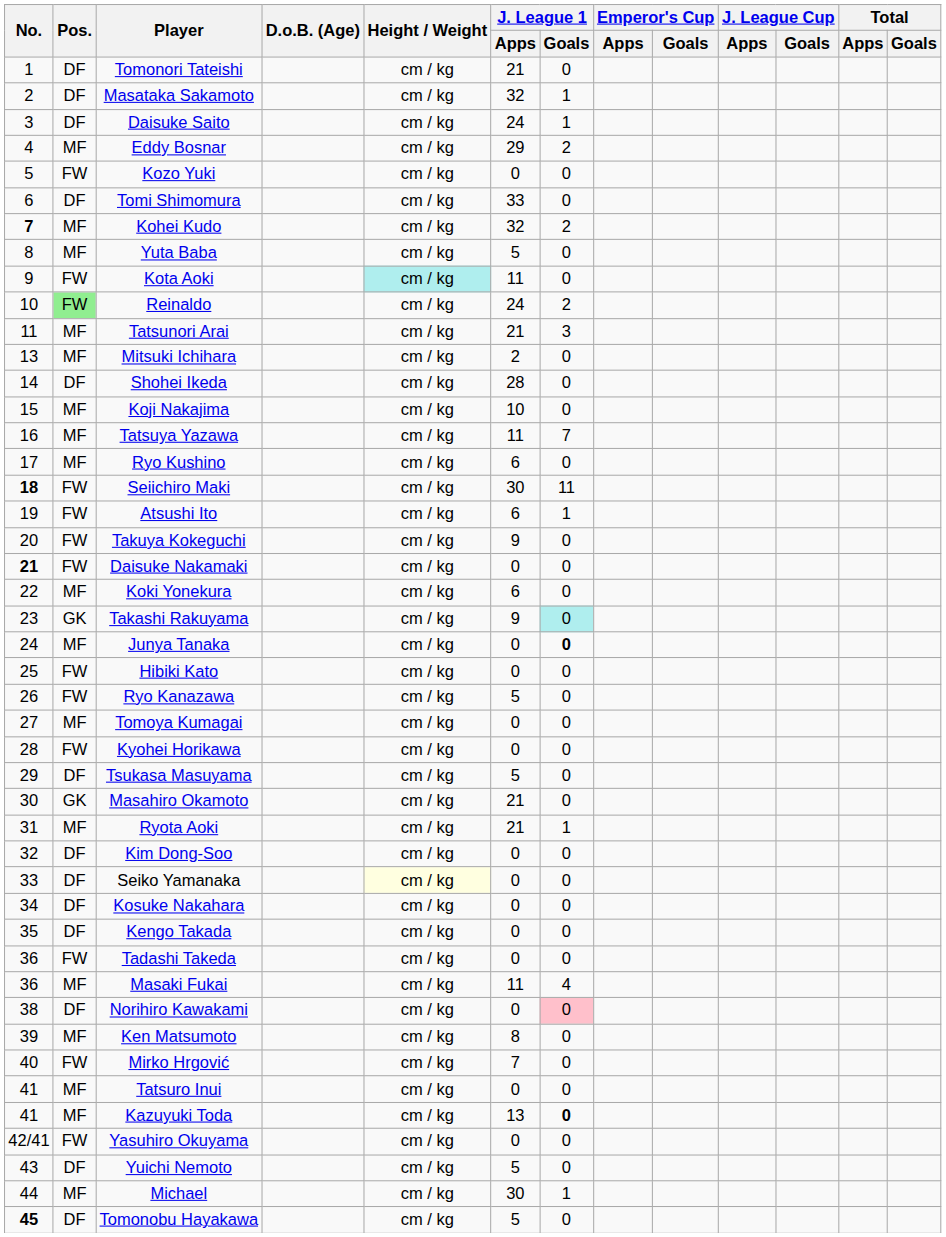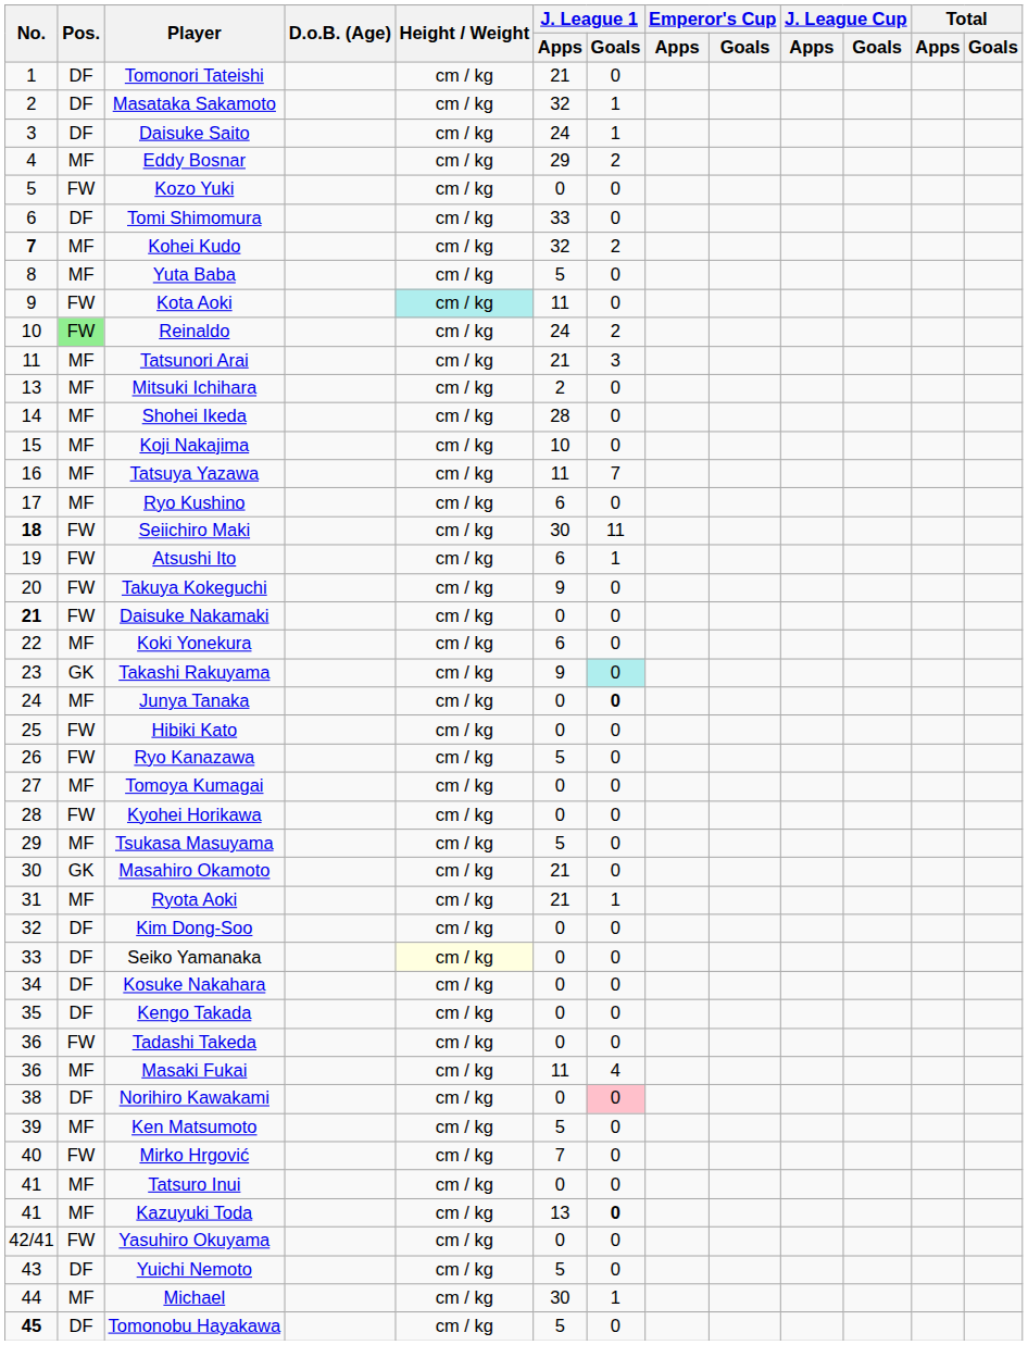 <table class="wikitable" style="text-align:center;">
 <tr>
 <th rowspan="2">No.</th>
 <th rowspan="2">Pos.</th>
 <th rowspan="2">Player</th>
 <th rowspan="2">D.o.B. (Age)</th>
 <th rowspan="2">Height / Weight</th>
 <th colspan="2"><a href='#'>J. League 1</a></th>
 <th colspan="2"><a href='#'>Emperor's Cup</a></th>
 <th colspan="2"><a href='#'>J. League Cup</a></th>
 <th colspan="2">Total</th>
 </tr>
 <tr>
 <th>Apps</th>
 <th>Goals</th>
 <th>Apps</th>
 <th>Goals</th>
 <th>Apps</th>
 <th>Goals</th>
 <th>Apps</th>
 <th>Goals</th>
 </tr>
 <tr>
 <td>1</td>
 <td>DF</td>
 <td><a href='#'>Tomonori Tateishi</a></td>
 <td></td>
 <td>cm / kg</td>
 <td>21</td>
 <td>0</td>
 <td></td>
 <td></td>
 <td></td>
 <td></td>
 <td></td>
 <td></td>
 </tr>
 <tr>
 <td>2</td>
 <td>DF</td>
 <td><a href='#'>Masataka Sakamoto</a></td>
 <td></td>
 <td>cm / kg</td>
 <td>32</td>
 <td>1</td>
 <td></td>
 <td></td>
 <td></td>
 <td></td>
 <td></td>
 <td></td>
 </tr>
 <tr>
 <td>3</td>
 <td>DF</td>
 <td><a href='#'>Daisuke Saito</a></td>
 <td></td>
 <td>cm / kg</td>
 <td>24</td>
 <td>1</td>
 <td></td>
 <td></td>
 <td></td>
 <td></td>
 <td></td>
 <td></td>
 </tr>
 <tr>
 <td>4</td>
 <td>MF</td>
 <td><a href='#'>Eddy Bosnar</a></td>
 <td></td>
 <td>cm / kg</td>
 <td>29</td>
 <td>2</td>
 <td></td>
 <td></td>
 <td></td>
 <td></td>
 <td></td>
 <td></td>
 </tr>
 <tr>
 <td>5</td>
 <td>FW</td>
 <td><a href='#'>Kozo Yuki</a></td>
 <td></td>
 <td>cm / kg</td>
 <td>0</td>
 <td>0</td>
 <td></td>
 <td></td>
 <td></td>
 <td></td>
 <td></td>
 <td></td>
 </tr>
 <tr>
 <td>6</td>
 <td>DF</td>
 <td><a href='#'>Tomi Shimomura</a></td>
 <td></td>
 <td>cm / kg</td>
 <td>33</td>
 <td>0</td>
 <td></td>
 <td></td>
 <td></td>
 <td></td>
 <td></td>
 <td></td>
 </tr>
 <tr>
 <td><strong>7</strong></td>
 <td>MF</td>
 <td><a href='#'>Kohei Kudo</a></td>
 <td></td>
 <td>cm / kg</td>
 <td>32</td>
 <td>2</td>
 <td></td>
 <td></td>
 <td></td>
 <td></td>
 <td></td>
 <td></td>
 </tr>
 <tr>
 <td>8</td>
 <td>MF</td>
 <td><a href='#'>Yuta Baba</a></td>
 <td></td>
 <td>cm / kg</td>
 <td>5</td>
 <td>0</td>
 <td></td>
 <td></td>
 <td></td>
 <td></td>
 <td></td>
 <td></td>
 </tr>
 <tr>
 <td>9</td>
 <td>FW</td>
 <td><a href='#'>Kota Aoki</a></td>
 <td></td>
 <td style="background: paleturquoise;">cm / kg</td>
 <td>11</td>
 <td>0</td>
 <td></td>
 <td></td>
 <td></td>
 <td></td>
 <td></td>
 <td></td>
 </tr>
 <tr>
 <td>10</td>
 <td style="background: lightgreen;">FW</td>
 <td><a href='#'>Reinaldo</a></td>
 <td></td>
 <td>cm / kg</td>
 <td>24</td>
 <td>2</td>
 <td></td>
 <td></td>
 <td></td>
 <td></td>
 <td></td>
 <td></td>
 </tr>
 <tr>
 <td>11</td>
 <td>MF</td>
 <td><a href='#'>Tatsunori Arai</a></td>
 <td></td>
 <td>cm / kg</td>
 <td>21</td>
 <td>3</td>
 <td></td>
 <td></td>
 <td></td>
 <td></td>
 <td></td>
 <td></td>
 </tr>
 <tr>
 <td>13</td>
 <td>MF</td>
 <td><a href='#'>Mitsuki Ichihara</a></td>
 <td></td>
 <td>cm / kg</td>
 <td>2</td>
 <td>0</td>
 <td></td>
 <td></td>
 <td></td>
 <td></td>
 <td></td>
 <td></td>
 </tr>
 <tr>
 <td>14</td>
-<td>DF</td>
+<td>MF</td>
 <td><a href='#'>Shohei Ikeda</a></td>
 <td></td>
 <td>cm / kg</td>
 <td>28</td>
 <td>0</td>
 <td></td>
 <td></td>
 <td></td>
 <td></td>
 <td></td>
 <td></td>
 </tr>
 <tr>
 <td>15</td>
 <td>MF</td>
 <td><a href='#'>Koji Nakajima</a></td>
 <td></td>
 <td>cm / kg</td>
 <td>10</td>
 <td>0</td>
 <td></td>
 <td></td>
 <td></td>
 <td></td>
 <td></td>
 <td></td>
 </tr>
 <tr>
 <td>16</td>
 <td>MF</td>
 <td><a href='#'>Tatsuya Yazawa</a></td>
 <td></td>
 <td>cm / kg</td>
 <td>11</td>
 <td>7</td>
 <td></td>
 <td></td>
 <td></td>
 <td></td>
 <td></td>
 <td></td>
 </tr>
 <tr>
 <td>17</td>
 <td>MF</td>
 <td><a href='#'>Ryo Kushino</a></td>
 <td></td>
 <td>cm / kg</td>
 <td>6</td>
 <td>0</td>
 <td></td>
 <td></td>
 <td></td>
 <td></td>
 <td></td>
 <td></td>
 </tr>
 <tr>
 <td><strong>18</strong></td>
 <td>FW</td>
 <td><a href='#'>Seiichiro Maki</a></td>
 <td></td>
 <td>cm / kg</td>
 <td>30</td>
 <td>11</td>
 <td></td>
 <td></td>
 <td></td>
 <td></td>
 <td></td>
 <td></td>
 </tr>
 <tr>
 <td>19</td>
 <td>FW</td>
 <td><a href='#'>Atsushi Ito</a></td>
 <td></td>
 <td>cm / kg</td>
 <td>6</td>
 <td>1</td>
 <td></td>
 <td></td>
 <td></td>
 <td></td>
 <td></td>
 <td></td>
 </tr>
 <tr>
 <td>20</td>
 <td>FW</td>
 <td><a href='#'>Takuya Kokeguchi</a></td>
 <td></td>
 <td>cm / kg</td>
 <td>9</td>
 <td>0</td>
 <td></td>
 <td></td>
 <td></td>
 <td></td>
 <td></td>
 <td></td>
 </tr>
 <tr>
 <td><strong>21</strong></td>
 <td>FW</td>
 <td><a href='#'>Daisuke Nakamaki</a></td>
 <td></td>
 <td>cm / kg</td>
 <td>0</td>
 <td>0</td>
 <td></td>
 <td></td>
 <td></td>
 <td></td>
 <td></td>
 <td></td>
 </tr>
 <tr>
 <td>22</td>
 <td>MF</td>
 <td><a href='#'>Koki Yonekura</a></td>
 <td></td>
 <td>cm / kg</td>
 <td>6</td>
 <td>0</td>
 <td></td>
 <td></td>
 <td></td>
 <td></td>
 <td></td>
 <td></td>
 </tr>
 <tr>
 <td>23</td>
 <td>GK</td>
 <td><a href='#'>Takashi Rakuyama</a></td>
 <td></td>
 <td>cm / kg</td>
 <td>9</td>
 <td style="background: paleturquoise;">0</td>
 <td></td>
 <td></td>
 <td></td>
 <td></td>
 <td></td>
 <td></td>
 </tr>
 <tr>
 <td>24</td>
 <td>MF</td>
 <td><a href='#'>Junya Tanaka</a></td>
 <td></td>
 <td>cm / kg</td>
 <td>0</td>
 <td><strong>0</strong></td>
 <td></td>
 <td></td>
 <td></td>
 <td></td>
 <td></td>
 <td></td>
 </tr>
 <tr>
 <td>25</td>
 <td>FW</td>
 <td><a href='#'>Hibiki Kato</a></td>
 <td></td>
 <td>cm / kg</td>
 <td>0</td>
 <td>0</td>
 <td></td>
 <td></td>
 <td></td>
 <td></td>
 <td></td>
 <td></td>
 </tr>
 <tr>
 <td>26</td>
 <td>FW</td>
 <td><a href='#'>Ryo Kanazawa</a></td>
 <td></td>
 <td>cm / kg</td>
 <td>5</td>
 <td>0</td>
 <td></td>
 <td></td>
 <td></td>
 <td></td>
 <td></td>
 <td></td>
 </tr>
 <tr>
 <td>27</td>
 <td>MF</td>
 <td><a href='#'>Tomoya Kumagai</a></td>
 <td></td>
 <td>cm / kg</td>
 <td>0</td>
 <td>0</td>
 <td></td>
 <td></td>
 <td></td>
 <td></td>
 <td></td>
 <td></td>
 </tr>
 <tr>
 <td>28</td>
 <td>FW</td>
 <td><a href='#'>Kyohei Horikawa</a></td>
 <td></td>
 <td>cm / kg</td>
 <td>0</td>
 <td>0</td>
 <td></td>
 <td></td>
 <td></td>
 <td></td>
 <td></td>
 <td></td>
 </tr>
 <tr>
 <td>29</td>
-<td>DF</td>
+<td>MF</td>
 <td><a href='#'>Tsukasa Masuyama</a></td>
 <td></td>
 <td>cm / kg</td>
 <td>5</td>
 <td>0</td>
 <td></td>
 <td></td>
 <td></td>
 <td></td>
 <td></td>
 <td></td>
 </tr>
 <tr>
 <td>30</td>
 <td>GK</td>
 <td><a href='#'>Masahiro Okamoto</a></td>
 <td></td>
 <td>cm / kg</td>
 <td>21</td>
 <td>0</td>
 <td></td>
 <td></td>
 <td></td>
 <td></td>
 <td></td>
 <td></td>
 </tr>
 <tr>
 <td>31</td>
 <td>MF</td>
 <td><a href='#'>Ryota Aoki</a></td>
 <td></td>
 <td>cm / kg</td>
 <td>21</td>
 <td>1</td>
 <td></td>
 <td></td>
 <td></td>
 <td></td>
 <td></td>
 <td></td>
 </tr>
 <tr>
 <td>32</td>
 <td>DF</td>
 <td><a href='#'>Kim Dong-Soo</a></td>
 <td></td>
 <td>cm / kg</td>
 <td>0</td>
 <td>0</td>
 <td></td>
 <td></td>
 <td></td>
 <td></td>
 <td></td>
 <td></td>
 </tr>
 <tr>
 <td>33</td>
 <td>DF</td>
 <td>Seiko Yamanaka</td>
 <td></td>
 <td style="background: lightyellow;">cm / kg</td>
 <td>0</td>
 <td>0</td>
 <td></td>
 <td></td>
 <td></td>
 <td></td>
 <td></td>
 <td></td>
 </tr>
 <tr>
 <td>34</td>
 <td>DF</td>
 <td><a href='#'>Kosuke Nakahara</a></td>
 <td></td>
 <td>cm / kg</td>
 <td>0</td>
 <td>0</td>
 <td></td>
 <td></td>
 <td></td>
 <td></td>
 <td></td>
 <td></td>
 </tr>
 <tr>
 <td>35</td>
 <td>DF</td>
 <td><a href='#'>Kengo Takada</a></td>
 <td></td>
 <td>cm / kg</td>
 <td>0</td>
 <td>0</td>
 <td></td>
 <td></td>
 <td></td>
 <td></td>
 <td></td>
 <td></td>
 </tr>
 <tr>
 <td>36</td>
 <td>FW</td>
 <td><a href='#'>Tadashi Takeda</a></td>
 <td></td>
 <td>cm / kg</td>
 <td>0</td>
 <td>0</td>
 <td></td>
 <td></td>
 <td></td>
 <td></td>
 <td></td>
 <td></td>
 </tr>
 <tr>
 <td>36</td>
 <td>MF</td>
 <td><a href='#'>Masaki Fukai</a></td>
 <td></td>
 <td>cm / kg</td>
 <td>11</td>
 <td>4</td>
 <td></td>
 <td></td>
 <td></td>
 <td></td>
 <td></td>
 <td></td>
 </tr>
 <tr>
 <td>38</td>
 <td>DF</td>
 <td><a href='#'>Norihiro Kawakami</a></td>
 <td></td>
 <td>cm / kg</td>
 <td>0</td>
 <td style="background: pink;">0</td>
 <td></td>
 <td></td>
 <td></td>
 <td></td>
 <td></td>
 <td></td>
 </tr>
 <tr>
 <td>39</td>
 <td>MF</td>
 <td><a href='#'>Ken Matsumoto</a></td>
 <td></td>
 <td>cm / kg</td>
-<td>8</td>
+<td>5</td>
 <td>0</td>
 <td></td>
 <td></td>
 <td></td>
 <td></td>
 <td></td>
 <td></td>
 </tr>
 <tr>
 <td>40</td>
 <td>FW</td>
 <td><a href='#'>Mirko Hrgović</a></td>
 <td></td>
 <td>cm / kg</td>
 <td>7</td>
 <td>0</td>
 <td></td>
 <td></td>
 <td></td>
 <td></td>
 <td></td>
 <td></td>
 </tr>
 <tr>
 <td>41</td>
 <td>MF</td>
 <td><a href='#'>Tatsuro Inui</a></td>
 <td></td>
 <td>cm / kg</td>
 <td>0</td>
 <td>0</td>
 <td></td>
 <td></td>
 <td></td>
 <td></td>
 <td></td>
 <td></td>
 </tr>
 <tr>
 <td>41</td>
 <td>MF</td>
 <td><a href='#'>Kazuyuki Toda</a></td>
 <td></td>
 <td>cm / kg</td>
 <td>13</td>
 <td><strong>0</strong></td>
 <td></td>
 <td></td>
 <td></td>
 <td></td>
 <td></td>
 <td></td>
 </tr>
 <tr>
 <td>42/41</td>
 <td>FW</td>
 <td><a href='#'>Yasuhiro Okuyama</a></td>
 <td></td>
 <td>cm / kg</td>
 <td>0</td>
 <td>0</td>
 <td></td>
 <td></td>
 <td></td>
 <td></td>
 <td></td>
 <td></td>
 </tr>
 <tr>
 <td>43</td>
 <td>DF</td>
 <td><a href='#'>Yuichi Nemoto</a></td>
 <td></td>
 <td>cm / kg</td>
 <td>5</td>
 <td>0</td>
 <td></td>
 <td></td>
 <td></td>
 <td></td>
 <td></td>
 <td></td>
 </tr>
 <tr>
 <td>44</td>
 <td>MF</td>
 <td><a href='#'>Michael</a></td>
 <td></td>
 <td>cm / kg</td>
 <td>30</td>
 <td>1</td>
 <td></td>
 <td></td>
 <td></td>
 <td></td>
 <td></td>
 <td></td>
 </tr>
 <tr>
 <td><strong>45</strong></td>
 <td>DF</td>
 <td><a href='#'>Tomonobu Hayakawa</a></td>
 <td></td>
 <td>cm / kg</td>
 <td>5</td>
 <td>0</td>
 <td></td>
 <td></td>
 <td></td>
 <td></td>
 <td></td>
 <td></td>
 </tr>
 </table>
